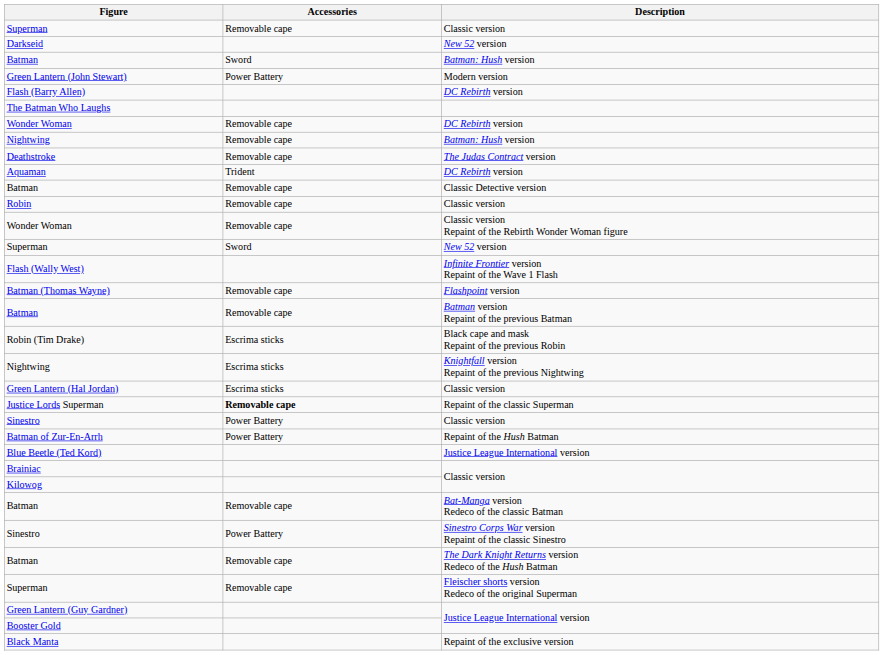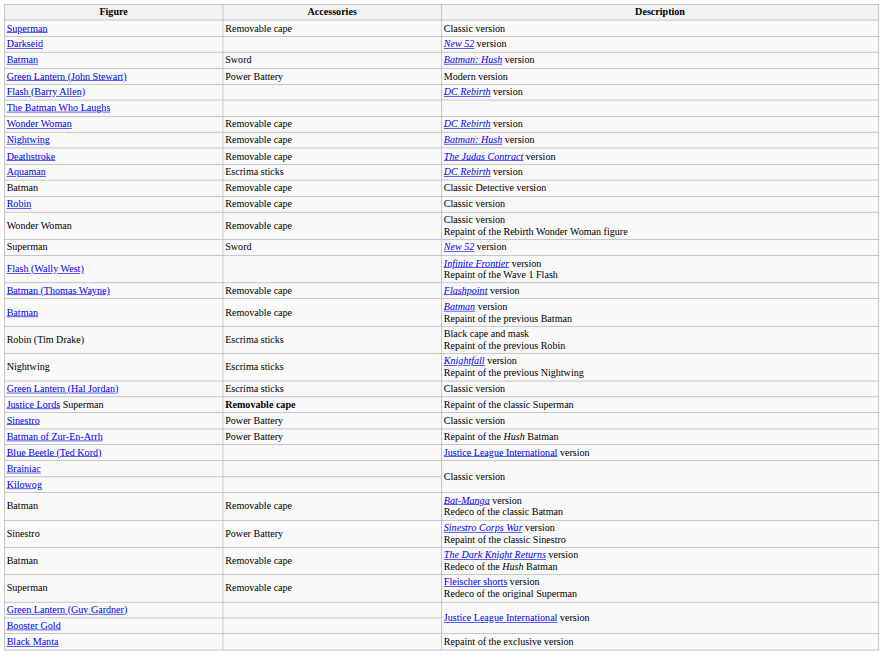 <table class="wikitable" style="width:70%;">
 <tr>
 <th width=25%><strong>Figure</strong></th>
 <th width=25%><strong>Accessories</strong></th>
 <th width=50%><strong>Description</strong></th>
 </tr>
 <tr>
 <td><a href='#'>Superman</a></td>
 <td>Removable cape</td>
 <td>Classic version</td>
 </tr>
 <tr>
 <td><a href='#'>Darkseid</a></td>
 <td></td>
 <td><em><a href='#'>New 52</a></em> version</td>
 </tr>
 <tr>
 <td><a href='#'>Batman</a></td>
 <td>Sword</td>
 <td><em><a href='#'>Batman: Hush</a></em> version</td>
 </tr>
 <tr>
 <td><a href='#'>Green Lantern (John Stewart)</a></td>
 <td>Power Battery</td>
 <td>Modern version</td>
 </tr>
 <tr>
 <td><a href='#'>Flash (Barry Allen)</a></td>
 <td></td>
 <td><em><a href='#'>DC Rebirth</a></em> version</td>
 </tr>
 <tr>
 <td><a href='#'>The Batman Who Laughs</a></td>
 <td></td>
 <td></td>
 </tr>
 <tr>
 <td><a href='#'>Wonder Woman</a></td>
 <td>Removable cape</td>
 <td><em><a href='#'>DC Rebirth</a></em> version</td>
 </tr>
 <tr>
 <td><a href='#'>Nightwing</a></td>
 <td>Removable cape</td>
 <td><em><a href='#'>Batman: Hush</a></em> version</td>
 </tr>
 <tr>
 <td><a href='#'>Deathstroke</a></td>
 <td>Removable cape</td>
 <td><em><a href='#'>The Judas Contract</a></em> version</td>
 </tr>
 <tr>
 <td><a href='#'>Aquaman</a></td>
-<td>Trident</td>
+<td>Escrima sticks</td>
 <td><em><a href='#'>DC Rebirth</a></em> version</td>
 </tr>
 <tr>
 <td>Batman</td>
 <td>Removable cape</td>
 <td>Classic Detective version</td>
 </tr>
 <tr>
 <td><a href='#'>Robin</a></td>
 <td>Removable cape</td>
 <td>Classic version</td>
 </tr>
 <tr>
 <td>Wonder Woman</td>
 <td>Removable cape</td>
 <td>Classic version<br>Repaint of the Rebirth Wonder Woman figure</td>
 </tr>
 <tr>
 <td>Superman</td>
 <td>Sword</td>
 <td><em><a href='#'>New 52</a></em> version</td>
 </tr>
 <tr>
 <td><a href='#'>Flash (Wally West)</a></td>
 <td></td>
 <td><em><a href='#'>Infinite Frontier</a></em> version<br>Repaint of the Wave 1 Flash</td>
 </tr>
 <tr>
 <td><a href='#'>Batman (Thomas Wayne)</a></td>
 <td>Removable cape</td>
 <td><em><a href='#'>Flashpoint</a></em> version</td>
 </tr>
 <tr>
 <td><a href='#'>Batman</a></td>
 <td>Removable cape</td>
 <td><em><a href='#'>Batman</a></em> version<br>Repaint of the previous Batman</td>
 </tr>
 <tr>
 <td>Robin (Tim Drake)</td>
 <td>Escrima sticks</td>
 <td>Black cape and mask<br>Repaint of the previous Robin</td>
 </tr>
 <tr>
 <td>Nightwing</td>
 <td>Escrima sticks</td>
 <td><em><a href='#'>Knightfall</a></em> version<br>Repaint of the previous Nightwing</td>
 </tr>
 <tr>
 <td><a href='#'>Green Lantern (Hal Jordan)</a></td>
 <td>Escrima sticks</td>
 <td>Classic version</td>
 </tr>
 <tr>
 <td><a href='#'>Justice Lords</a> Superman</td>
 <td><strong>Removable cape</strong></td>
 <td>Repaint of the classic Superman</td>
 </tr>
 <tr>
 <td><a href='#'>Sinestro</a></td>
 <td>Power Battery</td>
 <td>Classic version</td>
 </tr>
 <tr>
 <td><a href='#'>Batman of Zur-En-Arrh</a></td>
 <td>Power Battery</td>
 <td>Repaint of the <em>Hush</em> Batman</td>
 </tr>
 <tr>
 <td><a href='#'>Blue Beetle (Ted Kord)</a></td>
 <td></td>
 <td><a href='#'>Justice League International</a> version</td>
 </tr>
 <tr>
 <td><a href='#'>Brainiac</a></td>
 <td></td>
 <td rowspan=2>Classic version</td>
 </tr>
 <tr>
 <td><a href='#'>Kilowog</a></td>
 <td></td>
 </tr>
 <tr>
 <td>Batman</td>
 <td>Removable cape</td>
 <td><em><a href='#'>Bat-Manga</a></em> version<br>Redeco of the classic Batman</td>
 </tr>
 <tr>
 <td>Sinestro</td>
 <td>Power Battery</td>
 <td><em><a href='#'>Sinestro Corps War</a></em> version<br>Repaint of the classic Sinestro</td>
 </tr>
 <tr>
 <td>Batman</td>
 <td>Removable cape</td>
 <td><em><a href='#'>The Dark Knight Returns</a></em> version<br>Redeco of the <em>Hush</em> Batman</td>
 </tr>
 <tr>
 <td>Superman</td>
 <td>Removable cape</td>
 <td><a href='#'>Fleischer shorts</a> version<br>Redeco of the original Superman</td>
 </tr>
 <tr>
 <td><a href='#'>Green Lantern (Guy Gardner)</a></td>
 <td></td>
 <td rowspan=2><a href='#'>Justice League International</a> version</td>
 </tr>
 <tr>
 <td><a href='#'>Booster Gold</a></td>
 <td></td>
 </tr>
 <tr>
 <td><a href='#'>Black Manta</a></td>
 <td></td>
 <td>Repaint of the exclusive version</td>
 </tr>
 </table>
